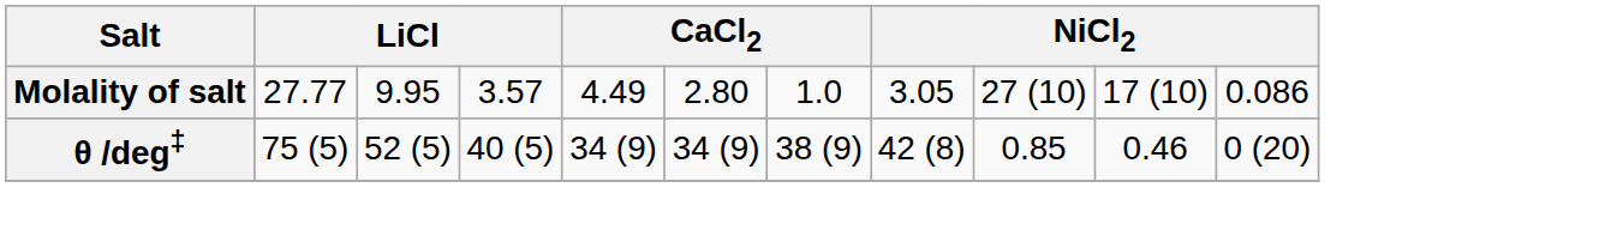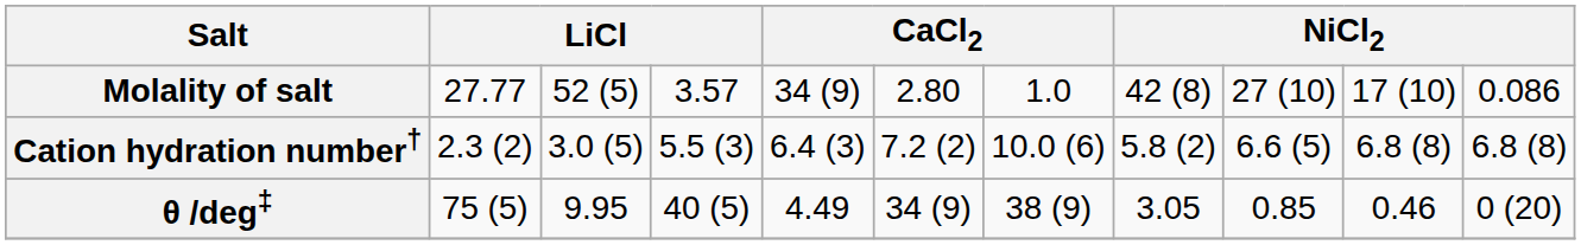 <table class="wikitable" style=text-align:center>
 <tr>
 <th>Salt</th>
 <th colspan="3">LiCl</th>
 <th colspan="3">CaCl<sub>2</sub></th>
 <th colspan="4">NiCl<sub>2</sub></th>
 </tr>
 <tr>
 <th>Molality of salt</th>
 <td>27.77</td>
-<td>9.95</td>
+<td>52 (5)</td>
 <td>3.57</td>
-<td>4.49</td>
+<td>34 (9)</td>
 <td>2.80</td>
 <td>1.0</td>
-<td>3.05</td>
+<td>42 (8)</td>
 <td>27 (10)</td>
 <td>17 (10)</td>
 <td>0.086</td>
 </tr>
 <tr>
+<th>Cation hydration number<sup>†</sup></th>
+<td>2.3 (2)</td>
+<td>3.0 (5)</td>
+<td>5.5 (3)</td>
+<td>6.4 (3)</td>
+<td>7.2 (2)</td>
+<td>10.0 (6)</td>
+<td>5.8 (2)</td>
+<td>6.6 (5)</td>
+<td>6.8 (8)</td>
+<td>6.8 (8)</td>
+</tr>
+<tr>
 <th>θ /deg<sup>‡</sup></th>
 <td>75 (5)</td>
-<td>52 (5)</td>
+<td>9.95</td>
 <td>40 (5)</td>
-<td>34 (9)</td>
+<td>4.49</td>
 <td>34 (9)</td>
 <td>38 (9)</td>
-<td>42 (8)</td>
+<td>3.05</td>
 <td>0.85</td>
 <td>0.46</td>
 <td>0 (20)</td>
 </tr>
 <tr>
 </tr>
 </table>
